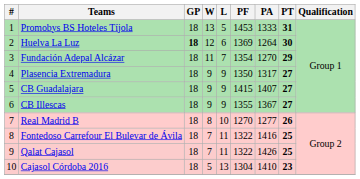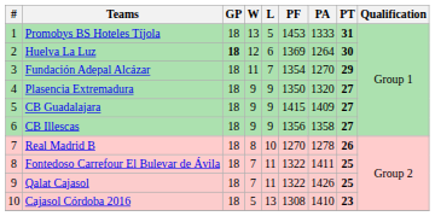 <table class="wikitable" style="text-align: center;">
 <tr>
 <th>#</th>
 <th>Teams</th>
 <th>GP</th>
 <th>W</th>
 <th>L</th>
 <th>PF</th>
 <th>PA</th>
 <th>PT</th>
 <th>Qualification</th>
 </tr>
 <tr bgcolor=ACE1AF>
 <td>1</td>
 <td align="left"><a href='#'>Promobys BS Hoteles Tíjola</a></td>
 <td>18</td>
 <td>13</td>
 <td>5</td>
 <td>1453</td>
 <td>1333</td>
 <td><strong>31</strong></td>
 <td rowspan=6>Group 1</td>
 </tr>
 <tr bgcolor=ACE1AF>
 <td>2</td>
 <td align="left"><a href='#'>Huelva La Luz</a></td>
 <td><strong>18</strong></td>
 <td>12</td>
 <td>6</td>
 <td>1369</td>
 <td>1264</td>
 <td><strong>30</strong></td>
 </tr>
 <tr bgcolor=ACE1AF>
 <td>3</td>
 <td align="left"><a href='#'>Fundación Adepal Alcázar</a></td>
 <td>18</td>
 <td>11</td>
 <td>7</td>
 <td>1354</td>
 <td>1270</td>
 <td><strong>29</strong></td>
 </tr>
 <tr bgcolor=ACE1AF>
 <td>4</td>
 <td align="left"><a href='#'>Plasencia Extremadura</a></td>
 <td>18</td>
 <td>9</td>
 <td>9</td>
 <td>1350</td>
-<td>1317</td>
+<td>1320</td>
 <td><strong>27</strong></td>
 </tr>
 <tr bgcolor=ACE1AF>
 <td>5</td>
 <td align="left"><a href='#'>CB Guadalajara</a></td>
 <td>18</td>
 <td>9</td>
 <td>9</td>
 <td>1415</td>
-<td>1407</td>
+<td>1409</td>
 <td><strong>27</strong></td>
 </tr>
 <tr bgcolor=ACE1AF>
 <td>6</td>
 <td align="left"><a href='#'>CB Illescas</a></td>
 <td>18</td>
 <td>9</td>
 <td>9</td>
-<td>1355</td>
-<td>1367</td>
+<td>1356</td>
+<td>1358</td>
 <td><strong>27</strong></td>
 </tr>
 <tr bgcolor=FFCCCC>
 <td>7</td>
 <td align="left"><a href='#'>Real Madrid B</a></td>
 <td>18</td>
 <td>8</td>
 <td>10</td>
 <td>1270</td>
-<td>1277</td>
+<td>1278</td>
 <td><strong>26</strong></td>
 <td rowspan=4>Group 2</td>
 </tr>
 <tr bgcolor=FFCCCC>
 <td>8</td>
 <td align="left"><a href='#'>Fontedoso Carrefour El Bulevar de Ávila</a></td>
 <td>18</td>
 <td>7</td>
 <td>11</td>
 <td>1322</td>
-<td>1416</td>
+<td>1411</td>
 <td><strong>25</strong></td>
 </tr>
 <tr bgcolor=FCCCCC>
 <td>9</td>
 <td align="left"><a href='#'>Qalat Cajasol</a></td>
 <td>18</td>
 <td>7</td>
 <td>11</td>
 <td>1322</td>
 <td>1426</td>
 <td><strong>25</strong></td>
 </tr>
 <tr bgcolor=FCCCCC>
 <td>10</td>
 <td align="left"><a href='#'>Cajasol Córdoba 2016</a></td>
 <td>18</td>
 <td>5</td>
 <td>13</td>
-<td>1304</td>
+<td>1308</td>
 <td>1410</td>
 <td><strong>23</strong></td>
 </tr>
 <tr>
 </tr>
 </table>
